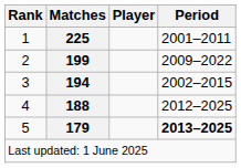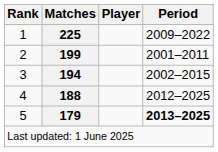 <table class="wikitable plainrowheaders sortable">
 <tr>
 <th scope=col>Rank</th>
 <th scope=col>Matches</th>
 <th scope=col>Player</th>
 <th scope=col>Period</th>
 </tr>
 <tr>
 <td align=center>1</td>
 <th scope=row style="text-align:center;">225</th>
 <td></td>
-<td>2001–2011</td>
+<td>2009–2022</td>
 </tr>
 <tr>
 <td align=center>2</td>
 <th scope=row style="text-align:center;">199</th>
 <td></td>
-<td>2009–2022</td>
+<td>2001–2011</td>
 </tr>
 <tr>
 <td align=center>3</td>
 <th scope=row style=text-align:center;>194</th>
 <td></td>
 <td>2002–2015</td>
 </tr>
 <tr>
 <td align=center>4</td>
 <th scope=row style=text-align:center;>188</th>
 <td></td>
 <td>2012–2025</td>
 </tr>
 <tr>
 <td align=center>5</td>
 <th scope=row style=text-align:center;>179</th>
 <td></td>
 <td><strong>2013–2025</strong></td>
 </tr>
 <tr class=sortbottom>
 <td colspan=4><small>Last updated: 1 June 2025</small></td>
 </tr>
 </table>
